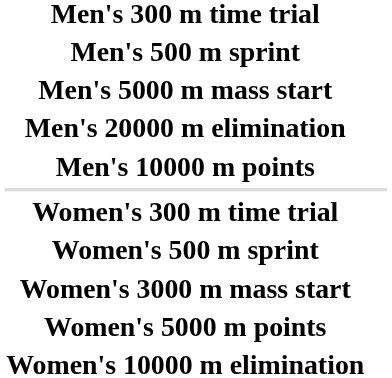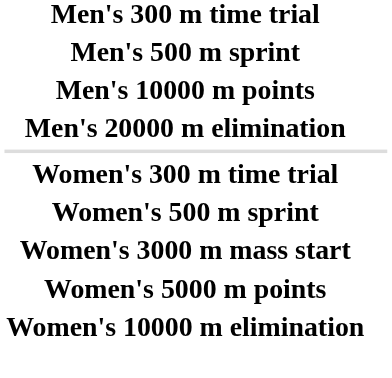 <table>
 <tr>
 <th scope="row">Men's 300 m time trial</th>
 <td></td>
 <td></td>
 <td></td>
 </tr>
 <tr>
 <th scope="row">Men's 500 m sprint</th>
 <td></td>
 <td></td>
 <td></td>
 </tr>
 <tr>
-<th scope="row">Men's 5000 m mass start</th>
+<th scope="row">Men's 10000 m points</th>
 <td></td>
 <td></td>
 <td></td>
 </tr>
 <tr>
 <th scope="row">Men's 20000 m elimination</th>
-<td></td>
-<td></td>
-<td></td>
-</tr>
-<tr>
-<th scope="row">Men's 10000 m points</th>
 <td></td>
 <td></td>
 <td></td>
 </tr>
 <tr bgcolor=#DDDDDD>
 <td colspan=4></td>
 </tr>
 <tr>
 <th scope="row">Women's 300 m time trial</th>
 <td></td>
 <td></td>
 <td></td>
 </tr>
 <tr>
 <th scope="row">Women's 500 m sprint</th>
 <td></td>
 <td></td>
 <td></td>
 </tr>
 <tr>
 <th scope="row">Women's 3000 m mass start</th>
 <td></td>
 <td></td>
 <td></td>
 </tr>
 <tr>
 <th scope="row">Women's 5000 m points</th>
 <td></td>
 <td></td>
 <td></td>
 </tr>
 <tr>
 <th scope="row">Women's 10000 m elimination</th>
 <td></td>
 <td></td>
 <td></td>
 </tr>
 </table>
